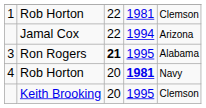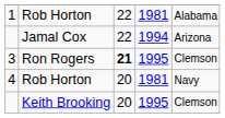 <table class="wikitable">
 <tr>
 </tr>
 <tr>
 <td>1</td>
 <td>Rob Horton</td>
 <td>22</td>
 <td><a href='#'>1981</a></td>
-<td style="font-size:80%;">Clemson</td>
+<td style="font-size:80%;">Alabama</td>
 </tr>
 <tr>
 <td></td>
 <td>Jamal Cox</td>
 <td>22</td>
 <td><a href='#'>1994</a></td>
 <td style="font-size:80%;">Arizona</td>
 </tr>
 <tr>
 <td>3</td>
 <td>Ron Rogers</td>
 <td><strong>21</strong></td>
 <td><a href='#'>1995</a></td>
-<td style="font-size:80%;">Alabama</td>
+<td style="font-size:80%;">Clemson</td>
 </tr>
 <tr>
 <td>4</td>
 <td>Rob Horton</td>
 <td>20</td>
-<td><strong><a href='#'>1981</a></strong></td>
+<td><a href='#'>1981</a></td>
 <td style="font-size:80%;">Navy</td>
 </tr>
 <tr>
 <td></td>
 <td><a href='#'>Keith Brooking</a></td>
 <td>20</td>
 <td><a href='#'>1995</a></td>
 <td style="font-size:80%;">Clemson</td>
 </tr>
 </table>
